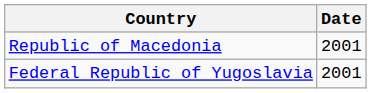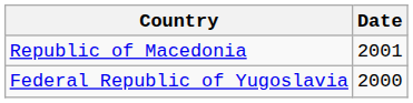 <table class="wikitable">
 <tr>
 <th>Country</th>
 <th>Date</th>
 </tr>
 <tr>
 <td><a href='#'>Republic of Macedonia</a></td>
 <td>2001</td>
 </tr>
 <tr>
 <td><a href='#'>Federal Republic of Yugoslavia</a></td>
-<td>2001</td>
+<td>2000</td>
 </tr>
 </table>
